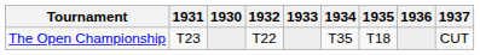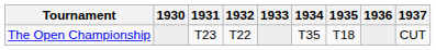 <table class="wikitable" style="font-size:95%;text-align:center;">
 <tr>
 <th>Tournament</th>
+<th>1930</th>
 <th>1931</th>
-<th>1930</th>
 <th>1932</th>
 <th>1933</th>
 <th>1934</th>
 <th>1935</th>
 <th>1936</th>
 <th>1937</th>
 </tr>
 <tr>
 <td align=left><a href='#'>The Open Championship</a></td>
+<td style="background:#eeeeee;"></td>
 <td>T23</td>
-<td style="background:#eeeeee;"></td>
 <td>T22</td>
 <td style="background:#eeeeee;"></td>
 <td>T35</td>
 <td>T18</td>
 <td style="background:#eeeeee;"></td>
 <td>CUT</td>
 </tr>
 </table>
